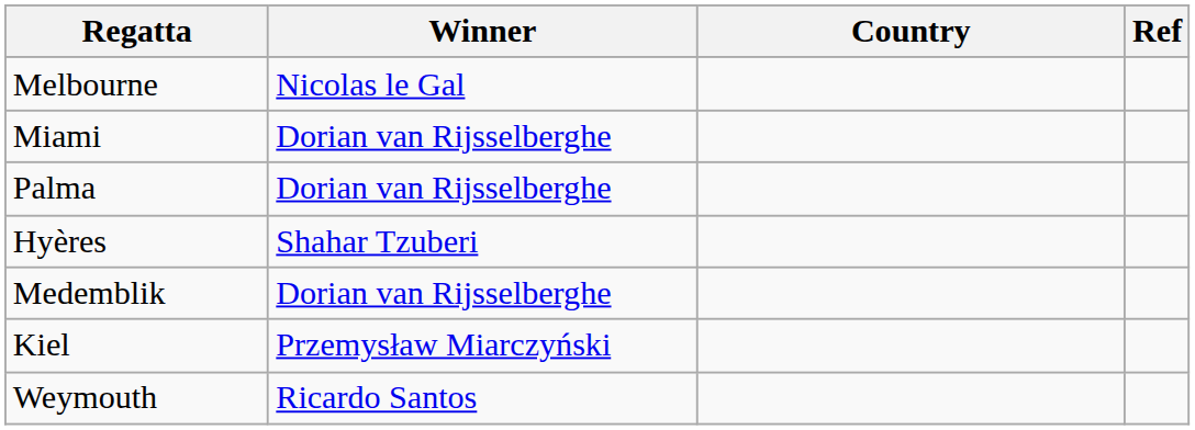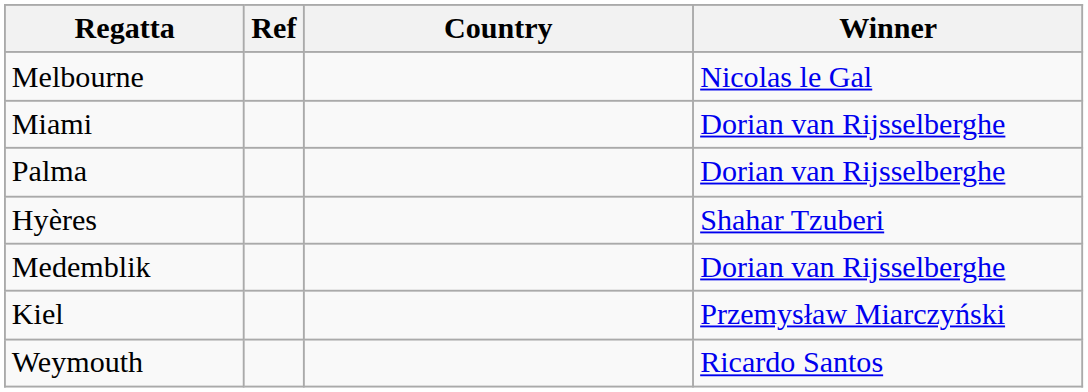 <table class="wikitable">
 <tr>
 <th width=120>Regatta</th>
+<th>Ref</th>
+<th style="width:200px;">Country</th>
 <th style="width:200px;">Winner</th>
-<th style="width:200px;">Country</th>
-<th>Ref</th>
 </tr>
 <tr>
 <td>Melbourne</td>
-<td><a href='#'>Nicolas le Gal</a></td>
 <td></td>
 <td></td>
+<td><a href='#'>Nicolas le Gal</a></td>
 </tr>
 <tr>
 <td>Miami</td>
-<td><a href='#'>Dorian van Rijsselberghe</a></td>
 <td></td>
 <td></td>
+<td><a href='#'>Dorian van Rijsselberghe</a></td>
 </tr>
 <tr>
 <td>Palma</td>
-<td><a href='#'>Dorian van Rijsselberghe</a></td>
 <td></td>
 <td></td>
+<td><a href='#'>Dorian van Rijsselberghe</a></td>
 </tr>
 <tr>
 <td>Hyères</td>
-<td><a href='#'>Shahar Tzuberi</a></td>
 <td></td>
 <td></td>
+<td><a href='#'>Shahar Tzuberi</a></td>
 </tr>
 <tr>
 <td>Medemblik</td>
-<td><a href='#'>Dorian van Rijsselberghe</a></td>
 <td></td>
 <td></td>
+<td><a href='#'>Dorian van Rijsselberghe</a></td>
 </tr>
 <tr>
 <td>Kiel</td>
-<td><a href='#'>Przemysław Miarczyński</a></td>
 <td></td>
 <td></td>
+<td><a href='#'>Przemysław Miarczyński</a></td>
 </tr>
 <tr>
 <td>Weymouth</td>
-<td><a href='#'>Ricardo Santos</a></td>
 <td></td>
 <td></td>
+<td><a href='#'>Ricardo Santos</a></td>
 </tr>
 </table>
